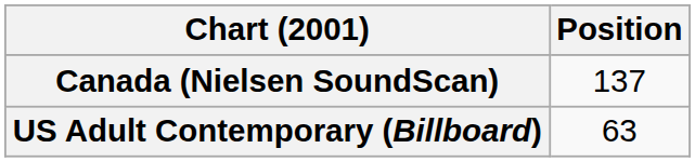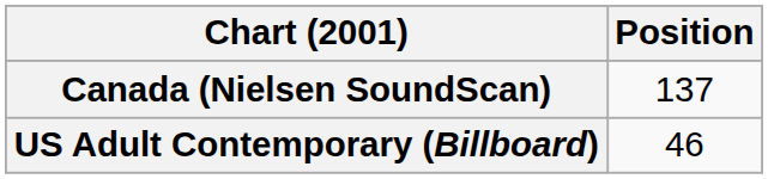 <table class="wikitable plainrowheaders" style="text-align:center">
 <tr>
 <th scope="col">Chart (2001)</th>
 <th scope="col">Position</th>
 </tr>
 <tr>
 <th scope="row">Canada (Nielsen SoundScan)</th>
 <td>137</td>
 </tr>
 <tr>
 <th scope="row">US Adult Contemporary (<em>Billboard</em>)</th>
-<td>63</td>
+<td>46</td>
 </tr>
 </table>
